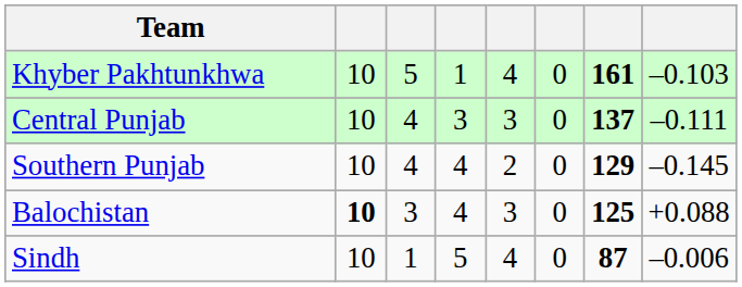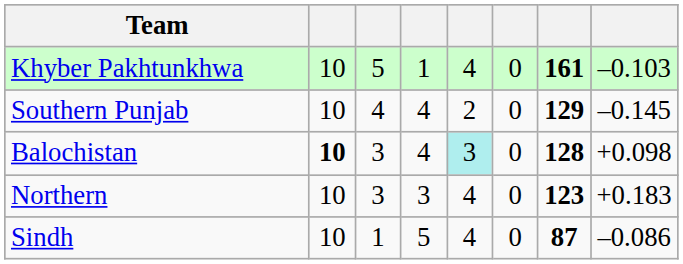 <table class="wikitable" style="text-align:center;">
 <tr>
 <th width=175>Team</th>
 <th width="20"></th>
 <th width="20"></th>
 <th width="20"></th>
 <th width="20"></th>
 <th width="20"></th>
 <th width="20"></th>
 <th width="20"></th>
 </tr>
 <tr style="background:#cfc;">
 <td style="text-align:left;"><a href='#'>Khyber Pakhtunkhwa</a></td>
 <td>10</td>
 <td>5</td>
 <td>1</td>
 <td>4</td>
 <td>0</td>
 <td><strong>161</strong></td>
 <td>–0.103</td>
 </tr>
-<tr style="background:#cfc;">
-<td style="text-align:left;"><a href='#'>Central Punjab</a></td>
-<td>10</td>
-<td>4</td>
-<td>3</td>
-<td>3</td>
-<td>0</td>
-<td><strong>137</strong></td>
-<td>–0.111</td>
-</tr>
 <tr>
 <td style="text-align:left;"><a href='#'>Southern Punjab</a></td>
 <td>10</td>
 <td>4</td>
 <td>4</td>
 <td>2</td>
 <td>0</td>
 <td><strong>129</strong></td>
 <td>–0.145</td>
 </tr>
 <tr>
 <td style="text-align:left;"><a href='#'>Balochistan</a></td>
 <td><strong>10</strong></td>
 <td>3</td>
 <td>4</td>
+<td style="background: paleturquoise;">3</td>
+<td>0</td>
+<td><strong>128</strong></td>
+<td>+0.098</td>
+</tr>
+<tr>
+<td style="text-align:left;"><a href='#'>Northern</a></td>
+<td>10</td>
 <td>3</td>
+<td>3</td>
+<td>4</td>
 <td>0</td>
-<td><strong>125</strong></td>
-<td>+0.088</td>
+<td><strong>123</strong></td>
+<td>+0.183</td>
 </tr>
 <tr>
 <td style="text-align:left;"><a href='#'>Sindh</a></td>
 <td>10</td>
 <td>1</td>
 <td>5</td>
 <td>4</td>
 <td>0</td>
 <td><strong>87</strong></td>
-<td>–0.006</td>
+<td>–0.086</td>
 </tr>
 </table>
